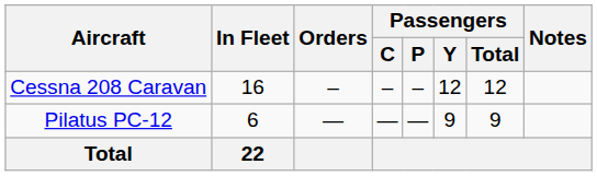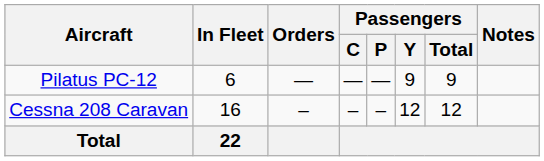 <table class="wikitable" style="text-align:center;margin:1em auto;">
 <tr>
 <th rowspan="2">Aircraft</th>
 <th rowspan="2">In Fleet</th>
 <th rowspan="2">Orders</th>
 <th colspan="4">Passengers</th>
 <th rowspan="2">Notes</th>
 </tr>
 <tr>
 <th><abbr>C</abbr></th>
 <th><abbr>P</abbr></th>
 <th><abbr>Y</abbr></th>
 <th>Total</th>
 </tr>
 <tr>
+<td><a href='#'>Pilatus PC-12</a></td>
+<td>6</td>
+<td>—</td>
+<td>—</td>
+<td>—</td>
+<td>9</td>
+<td>9</td>
+<td></td>
+</tr>
+<tr>
 <td><a href='#'>Cessna 208 Caravan</a></td>
 <td>16</td>
 <td>–</td>
 <td>–</td>
 <td>–</td>
 <td>12</td>
 <td>12</td>
 <td></td>
 </tr>
 <tr>
-<td><a href='#'>Pilatus PC-12</a></td>
-<td>6</td>
-<td>—</td>
-<td>—</td>
-<td>—</td>
-<td>9</td>
-<td>9</td>
-<td></td>
-</tr>
-<tr>
 <th>Total</th>
 <th>22</th>
 <th></th>
 <th colspan="5"></th>
 </tr>
 </table>
